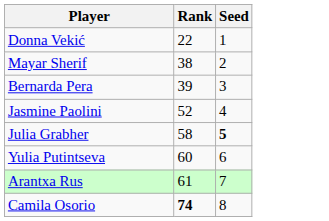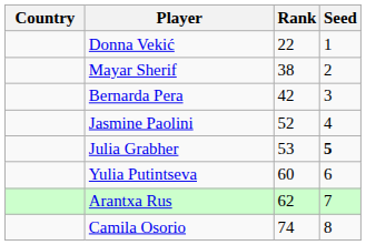 <table class="wikitable nowrap">
 <tr>
+<th width="70">Country</th>
 <th width="175">Player</th>
 <th>Rank</th>
 <th>Seed</th>
 </tr>
 <tr>
+<td></td>
 <td><a href='#'>Donna Vekić</a></td>
 <td>22</td>
 <td>1</td>
 </tr>
 <tr>
+<td></td>
 <td><a href='#'>Mayar Sherif</a></td>
 <td>38</td>
 <td>2</td>
 </tr>
 <tr>
+<td></td>
 <td><a href='#'>Bernarda Pera</a></td>
-<td>39</td>
+<td>42</td>
 <td>3</td>
 </tr>
 <tr>
+<td></td>
 <td><a href='#'>Jasmine Paolini</a></td>
 <td>52</td>
 <td>4</td>
 </tr>
 <tr>
+<td></td>
 <td><a href='#'>Julia Grabher</a></td>
-<td>58</td>
+<td>53</td>
 <td><strong>5</strong></td>
 </tr>
 <tr>
+<td></td>
 <td><a href='#'>Yulia Putintseva</a></td>
 <td>60</td>
 <td>6</td>
 </tr>
 <tr style="background:#cfc;">
+<td></td>
 <td><a href='#'>Arantxa Rus</a></td>
-<td>61</td>
+<td>62</td>
 <td>7</td>
 </tr>
 <tr>
+<td></td>
 <td><a href='#'>Camila Osorio</a></td>
-<td><strong>74</strong></td>
+<td>74</td>
 <td>8</td>
 </tr>
 </table>
